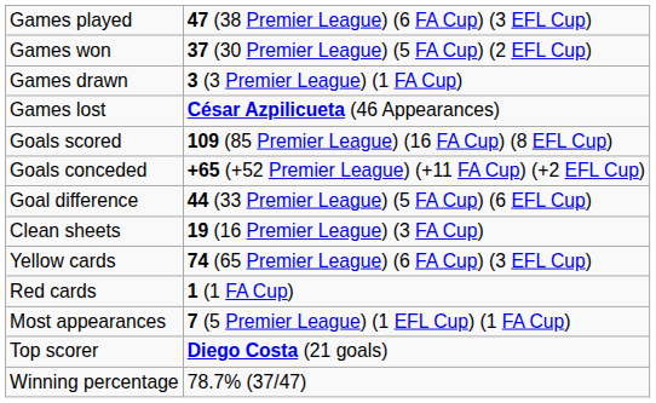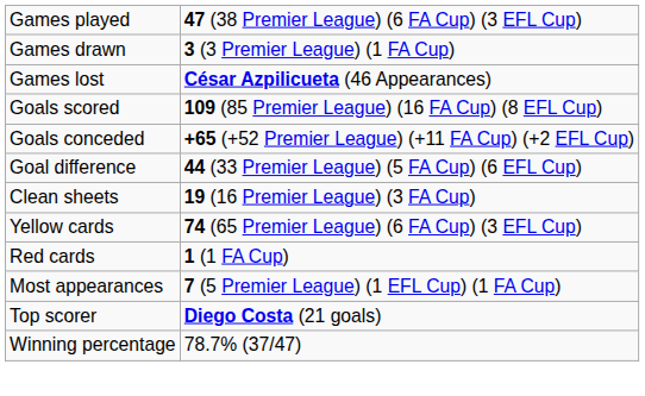 <table class="wikitable">
 <tr>
 <td>Games played</td>
 <td><strong>47</strong> (38 <a href='#'>Premier League</a>) (6 <a href='#'>FA Cup</a>) (3 <a href='#'>EFL Cup</a>)</td>
-</tr>
-<tr>
-<td>Games won</td>
-<td><strong>37</strong> (30 <a href='#'>Premier League</a>) (5 <a href='#'>FA Cup</a>) (2 <a href='#'>EFL Cup</a>)</td>
 </tr>
 <tr>
 <td>Games drawn</td>
 <td><strong>3</strong> (3 <a href='#'>Premier League</a>) (1 <a href='#'>FA Cup</a>)</td>
 </tr>
 <tr>
 <td>Games lost</td>
 <td> <strong><a href='#'>César Azpilicueta</a></strong> (46 Appearances)</td>
 </tr>
 <tr>
 <td>Goals scored</td>
 <td><strong>109</strong> (85 <a href='#'>Premier League</a>) (16 <a href='#'>FA Cup</a>) (8 <a href='#'>EFL Cup</a>)</td>
 </tr>
 <tr>
 <td>Goals conceded</td>
 <td><strong>+65</strong> (+52 <a href='#'>Premier League</a>) (+11 <a href='#'>FA Cup</a>) (+2 <a href='#'>EFL Cup</a>)</td>
 </tr>
 <tr>
 <td>Goal difference</td>
 <td><strong>44</strong> (33 <a href='#'>Premier League</a>) (5 <a href='#'>FA Cup</a>) (6 <a href='#'>EFL Cup</a>)</td>
 </tr>
 <tr>
 <td>Clean sheets</td>
 <td><strong>19</strong> (16 <a href='#'>Premier League</a>) (3 <a href='#'>FA Cup</a>)</td>
 </tr>
 <tr>
 <td>Yellow cards</td>
 <td><strong>74</strong> (65 <a href='#'>Premier League</a>) (6 <a href='#'>FA Cup</a>) (3 <a href='#'>EFL Cup</a>)</td>
 </tr>
 <tr>
 <td>Red cards</td>
 <td><strong>1</strong> (1 <a href='#'>FA Cup</a>)</td>
 </tr>
 <tr>
 <td>Most appearances</td>
 <td><strong>7</strong> (5 <a href='#'>Premier League</a>) (1 <a href='#'>EFL Cup</a>) (1 <a href='#'>FA Cup</a>)</td>
 </tr>
 <tr>
 <td>Top scorer</td>
 <td> <strong><a href='#'>Diego Costa</a></strong> (21 goals)</td>
 </tr>
 <tr>
 <td>Winning percentage</td>
 <td>78.7% (37/47)</td>
 </tr>
 </table>
